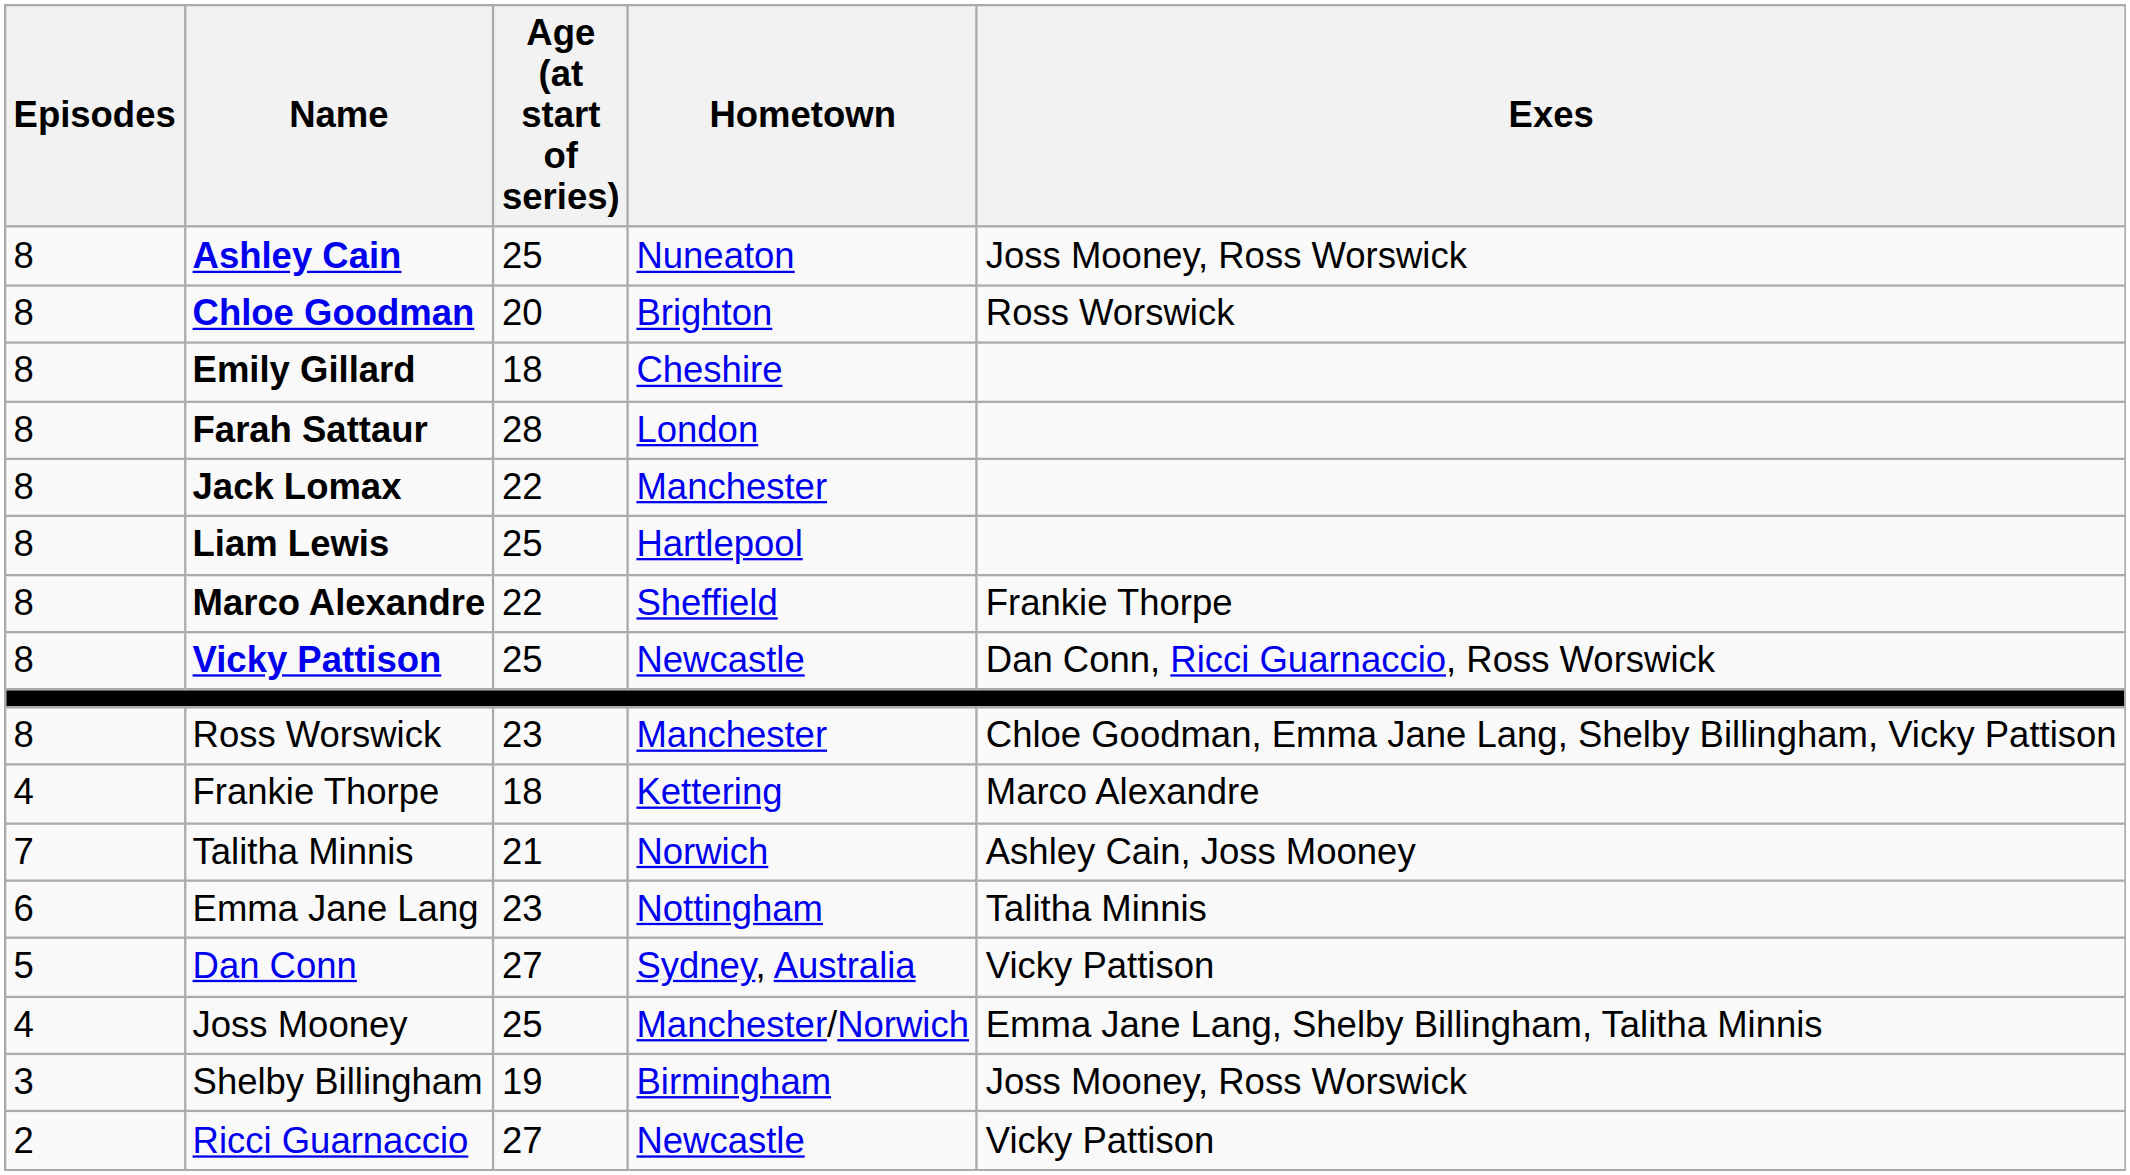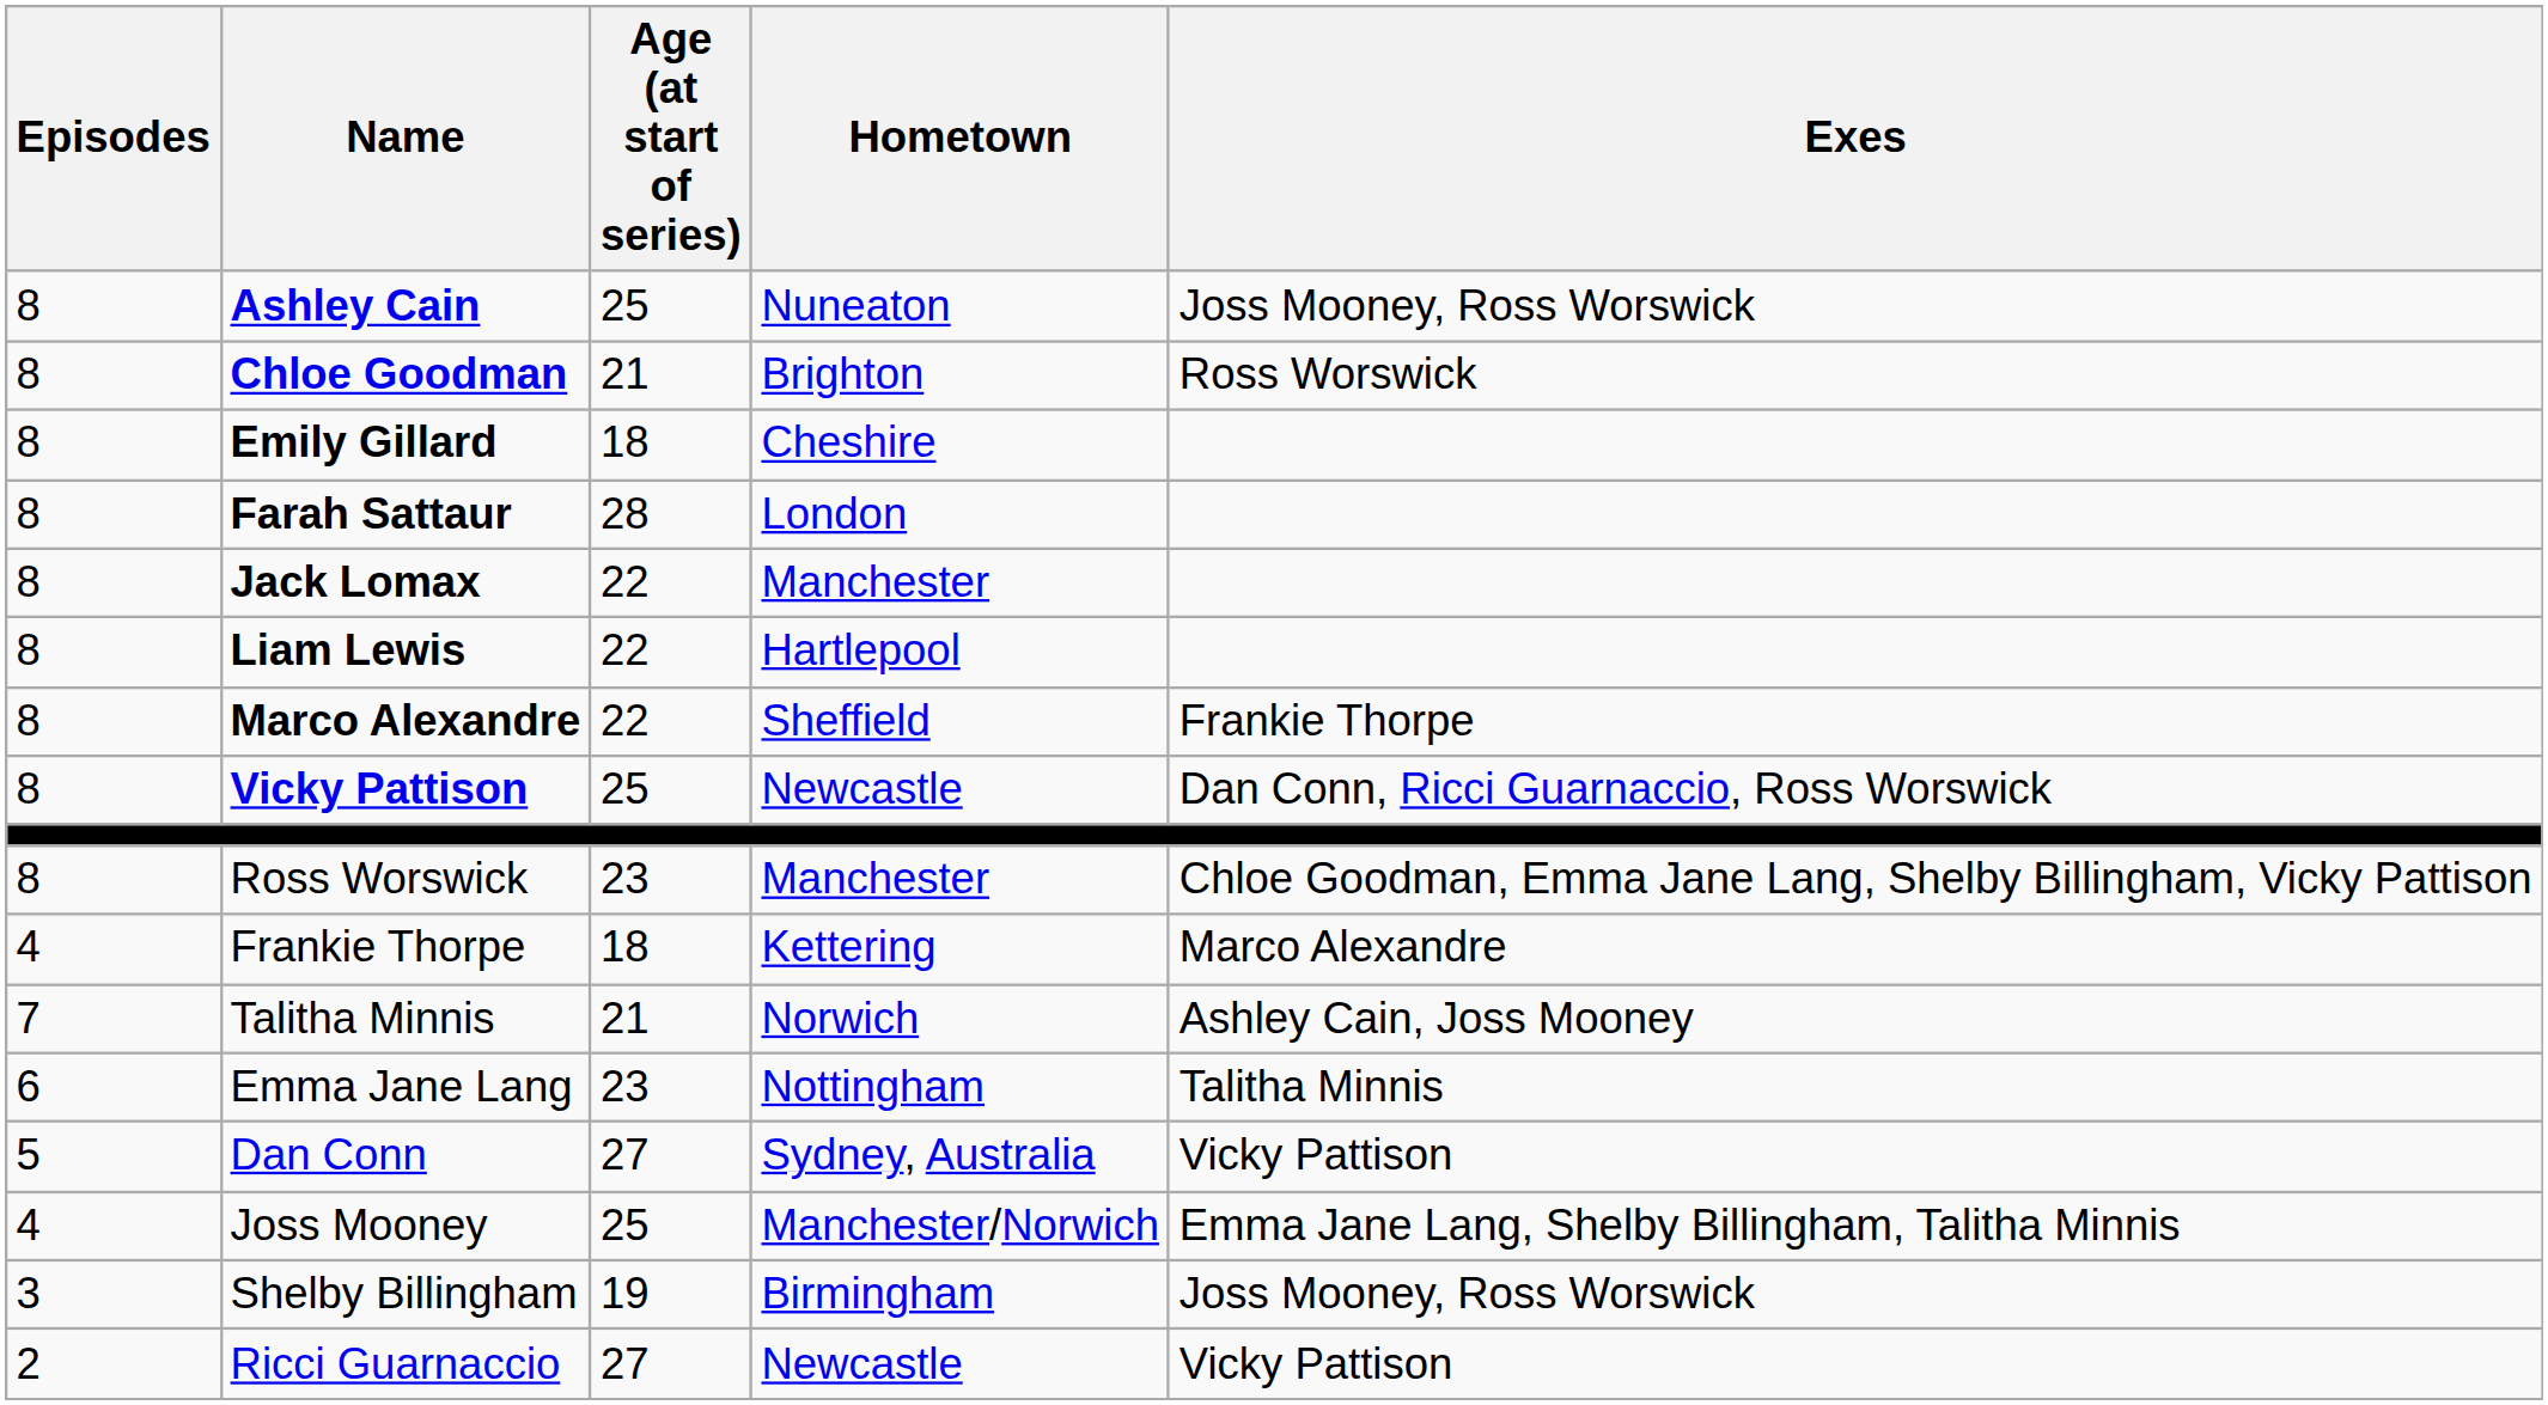 <table class="wikitable sortable">
 <tr>
 <th>Episodes</th>
 <th>Name</th>
 <th>Age (at start of series)</th>
 <th>Hometown</th>
 <th>Exes</th>
 </tr>
 <tr>
 <td>8</td>
 <td><strong><a href='#'>Ashley Cain</a></strong></td>
 <td>25</td>
 <td><a href='#'>Nuneaton</a></td>
 <td>Joss Mooney, Ross Worswick</td>
 </tr>
 <tr>
 <td>8</td>
 <td nowrap><strong><a href='#'>Chloe Goodman</a></strong></td>
-<td>20</td>
+<td>21</td>
 <td><a href='#'>Brighton</a></td>
 <td>Ross Worswick</td>
 </tr>
 <tr>
 <td>8</td>
 <td><strong>Emily Gillard</strong></td>
 <td>18</td>
 <td><a href='#'>Cheshire</a></td>
 <td></td>
 </tr>
 <tr>
 <td>8</td>
 <td><strong>Farah Sattaur</strong></td>
 <td>28</td>
 <td><a href='#'>London</a></td>
 <td></td>
 </tr>
 <tr>
 <td>8</td>
 <td><strong>Jack Lomax</strong></td>
 <td>22</td>
 <td><a href='#'>Manchester</a></td>
 <td></td>
 </tr>
 <tr>
 <td>8</td>
 <td><strong>Liam Lewis</strong></td>
-<td>25</td>
+<td>22</td>
 <td><a href='#'>Hartlepool</a></td>
 <td></td>
 </tr>
 <tr>
 <td>8</td>
 <td nowrap><strong>Marco Alexandre</strong></td>
 <td>22</td>
 <td><a href='#'>Sheffield</a></td>
 <td>Frankie Thorpe</td>
 </tr>
 <tr>
 <td>8</td>
 <td nowrap><strong><a href='#'>Vicky Pattison</a></strong></td>
 <td>25</td>
 <td><a href='#'>Newcastle</a></td>
 <td>Dan Conn, <a href='#'>Ricci Guarnaccio</a>, Ross Worswick</td>
 </tr>
 <tr>
 <th style="background:#000;" colspan="6"></th>
 </tr>
 <tr>
 <td>8</td>
 <td>Ross Worswick</td>
 <td>23</td>
 <td><a href='#'>Manchester</a></td>
 <td nowrap>Chloe Goodman, Emma Jane Lang, Shelby Billingham, Vicky Pattison</td>
 </tr>
 <tr>
 <td>4</td>
 <td>Frankie Thorpe</td>
 <td>18</td>
 <td><a href='#'>Kettering</a></td>
 <td>Marco Alexandre</td>
 </tr>
 <tr>
 <td>7</td>
 <td>Talitha Minnis</td>
 <td>21</td>
 <td><a href='#'>Norwich</a></td>
 <td>Ashley Cain, Joss Mooney</td>
 </tr>
 <tr>
 <td>6</td>
 <td nowrap>Emma Jane Lang</td>
 <td>23</td>
 <td><a href='#'>Nottingham</a></td>
 <td>Talitha Minnis</td>
 </tr>
 <tr>
 <td>5</td>
 <td><a href='#'>Dan Conn</a></td>
 <td>27</td>
 <td><a href='#'>Sydney</a>, <a href='#'>Australia</a></td>
 <td>Vicky Pattison</td>
 </tr>
 <tr>
 <td>4</td>
 <td>Joss Mooney</td>
 <td>25</td>
 <td><a href='#'>Manchester</a>/<a href='#'>Norwich</a></td>
 <td>Emma Jane Lang, Shelby Billingham, Talitha Minnis</td>
 </tr>
 <tr>
 <td>3</td>
 <td nowrap>Shelby Billingham</td>
 <td>19</td>
 <td><a href='#'>Birmingham</a></td>
 <td>Joss Mooney, Ross Worswick</td>
 </tr>
 <tr>
 <td>2</td>
 <td><a href='#'>Ricci Guarnaccio</a></td>
 <td>27</td>
 <td><a href='#'>Newcastle</a></td>
 <td>Vicky Pattison</td>
 </tr>
 <tr>
 </tr>
 </table>
